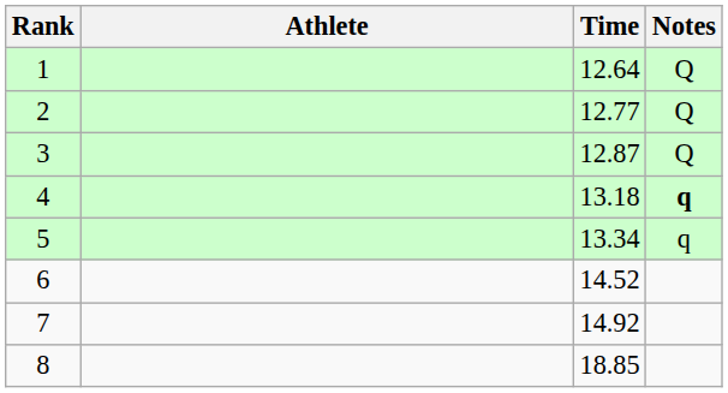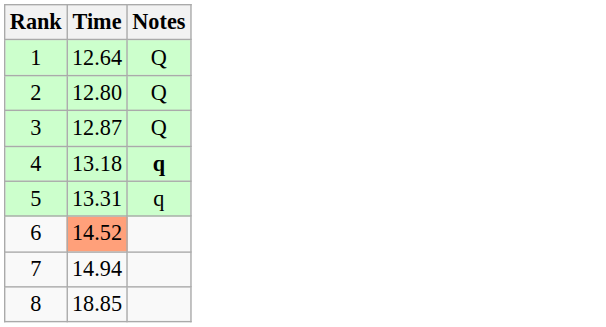 <table class="wikitable" style="text-align:center">
 <tr>
 <th>Rank</th>
-<th Style="width:18em">Athlete</th>
 <th>Time</th>
 <th>Notes</th>
 </tr>
 <tr style="background:#cfc">
 <td>1</td>
-<td style="text-align:left"></td>
 <td>12.64</td>
 <td>Q</td>
 </tr>
 <tr style="background:#cfc">
 <td>2</td>
-<td style="text-align:left"></td>
-<td>12.77</td>
+<td>12.80</td>
 <td>Q</td>
 </tr>
 <tr style="background:#cfc">
 <td>3</td>
-<td style="text-align:left"></td>
 <td>12.87</td>
 <td>Q</td>
 </tr>
 <tr style="background:#cfc">
 <td>4</td>
-<td style="text-align:left"></td>
 <td>13.18</td>
 <td><strong>q</strong></td>
 </tr>
 <tr style="background:#cfc">
 <td>5</td>
-<td style="text-align:left"></td>
-<td>13.34</td>
+<td>13.31</td>
 <td>q</td>
 </tr>
 <tr>
 <td>6</td>
-<td style="text-align:left"></td>
-<td>14.52</td>
+<td style="background: lightsalmon;">14.52</td>
 <td></td>
 </tr>
 <tr>
 <td>7</td>
-<td style="text-align:left"></td>
-<td>14.92</td>
+<td>14.94</td>
 <td></td>
 </tr>
 <tr>
 <td>8</td>
-<td style="text-align:left"></td>
 <td>18.85</td>
 <td></td>
 </tr>
 </table>
